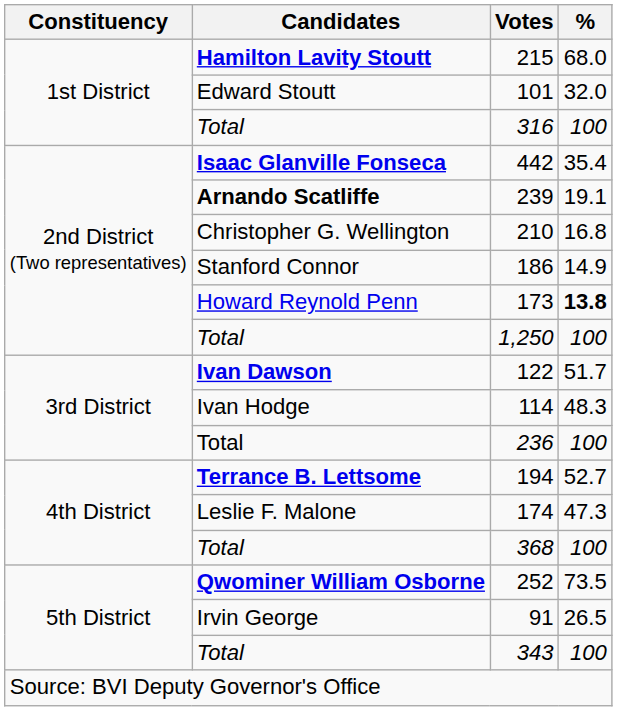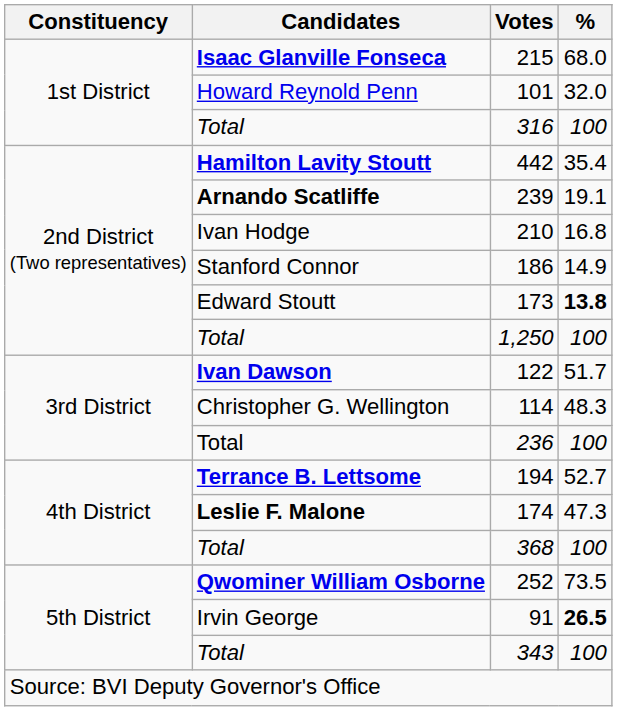 <table class=wikitable>
 <tr>
 <th>Constituency</th>
 <th>Candidates</th>
 <th>Votes</th>
 <th>%</th>
 </tr>
 <tr>
 <td rowspan=3 align="center">1st District</td>
-<td><strong><a href='#'>Hamilton Lavity Stoutt</a></strong></td>
+<td><strong><a href='#'>Isaac Glanville Fonseca</a></strong></td>
 <td align=right>215</td>
 <td align=right>68.0</td>
 </tr>
 <tr>
-<td>Edward Stoutt</td>
+<td><a href='#'>Howard Reynold Penn</a></td>
 <td align=right>101</td>
 <td align=right>32.0</td>
 </tr>
 <tr>
 <td><em>Total</em></td>
 <td align=right><em>316</em></td>
 <td align=right><em>100</em></td>
 </tr>
 <tr>
 <td rowspan=6 align="center">2nd District<br><small>(Two representatives)</small></td>
-<td><strong><a href='#'>Isaac Glanville Fonseca</a></strong></td>
+<td><strong><a href='#'>Hamilton Lavity Stoutt</a></strong></td>
 <td align=right>442</td>
 <td align=right>35.4</td>
 </tr>
 <tr>
 <td><strong>Arnando Scatliffe</strong></td>
 <td align=right>239</td>
 <td align=right>19.1</td>
 </tr>
 <tr>
-<td>Christopher G. Wellington</td>
+<td>Ivan Hodge</td>
 <td align=right>210</td>
 <td align=right>16.8</td>
 </tr>
 <tr>
 <td>Stanford Connor</td>
 <td align=right>186</td>
 <td align=right>14.9</td>
 </tr>
 <tr>
-<td><a href='#'>Howard Reynold Penn</a></td>
+<td>Edward Stoutt</td>
 <td align=right>173</td>
 <td align=right><strong>13.8</strong></td>
 </tr>
 <tr>
 <td><em>Total</em></td>
 <td align=right><em>1,250</em></td>
 <td align=right><em>100</em></td>
 </tr>
 <tr>
 <td rowspan=3 align="center">3rd District</td>
 <td><strong><a href='#'>Ivan Dawson</a></strong></td>
 <td align=right>122</td>
 <td align=right>51.7</td>
 </tr>
 <tr>
-<td>Ivan Hodge</td>
+<td>Christopher G. Wellington</td>
 <td align=right>114</td>
 <td align=right>48.3</td>
 </tr>
 <tr>
 <td>Total</td>
 <td align=right><em>236</em></td>
 <td align=right><em>100</em></td>
 </tr>
 <tr>
 <td rowspan=3 align="center">4th District</td>
 <td><strong><a href='#'>Terrance B. Lettsome</a></strong></td>
 <td align=right>194</td>
 <td align=right>52.7</td>
 </tr>
 <tr>
-<td>Leslie F. Malone</td>
+<td><strong>Leslie F. Malone</strong></td>
 <td align=right>174</td>
 <td align=right>47.3</td>
 </tr>
 <tr>
 <td><em>Total</em></td>
 <td align=right><em>368</em></td>
 <td align=right><em>100</em></td>
 </tr>
 <tr>
 <td rowspan=3 align="center">5th District</td>
 <td><strong><a href='#'>Qwominer William Osborne</a></strong></td>
 <td align=right>252</td>
 <td align=right>73.5</td>
 </tr>
 <tr>
 <td>Irvin George</td>
 <td align=right>91</td>
-<td align=right>26.5</td>
+<td align=right><strong>26.5</strong></td>
 </tr>
 <tr>
 <td><em>Total</em></td>
 <td align=right><em>343</em></td>
 <td align=right><em>100</em></td>
 </tr>
 <tr>
 <td colspan=4>Source: BVI Deputy Governor's Office</td>
 </tr>
 </table>
